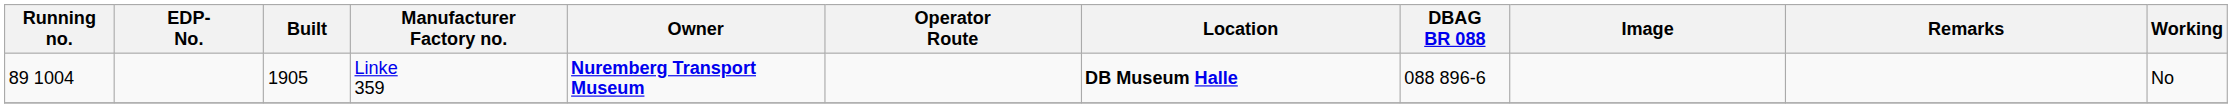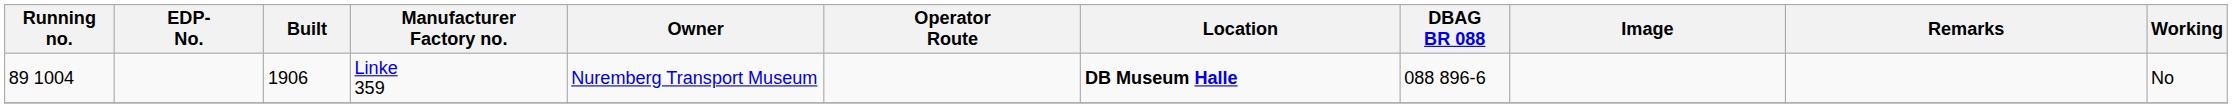 <table class="wikitable" style="width="100%"; border:solid 1px #AAAAAA; background:#e3e3e3;">
 <tr>
 <th width="5%">Running<br>no.</th>
 <th width="7%">EDP-<br>No.</th>
 <th width="4%">Built</th>
 <th width="10%">Manufacturer<br>Factory no.</th>
 <th width="12%">Owner</th>
 <th width="12%">Operator<br>Route</th>
 <th width="15%">Location</th>
 <th width="5%">DBAG<br><a href='#'>BR 088</a></th>
 <th width="13%">Image</th>
 <th width="20%">Remarks</th>
 <th width="8%">Working</th>
 </tr>
 <tr>
 <td>89 1004</td>
 <td></td>
-<td>1905</td>
+<td>1906</td>
 <td><a href='#'>Linke</a><br>359</td>
-<td><strong><a href='#'>Nuremberg Transport Museum</a></strong></td>
+<td><a href='#'>Nuremberg Transport Museum</a></td>
 <td></td>
 <td><strong>DB Museum <a href='#'>Halle</a></strong></td>
 <td>088 896-6</td>
 <td></td>
 <td></td>
 <td>No</td>
 </tr>
 <tr>
 </tr>
 </table>
